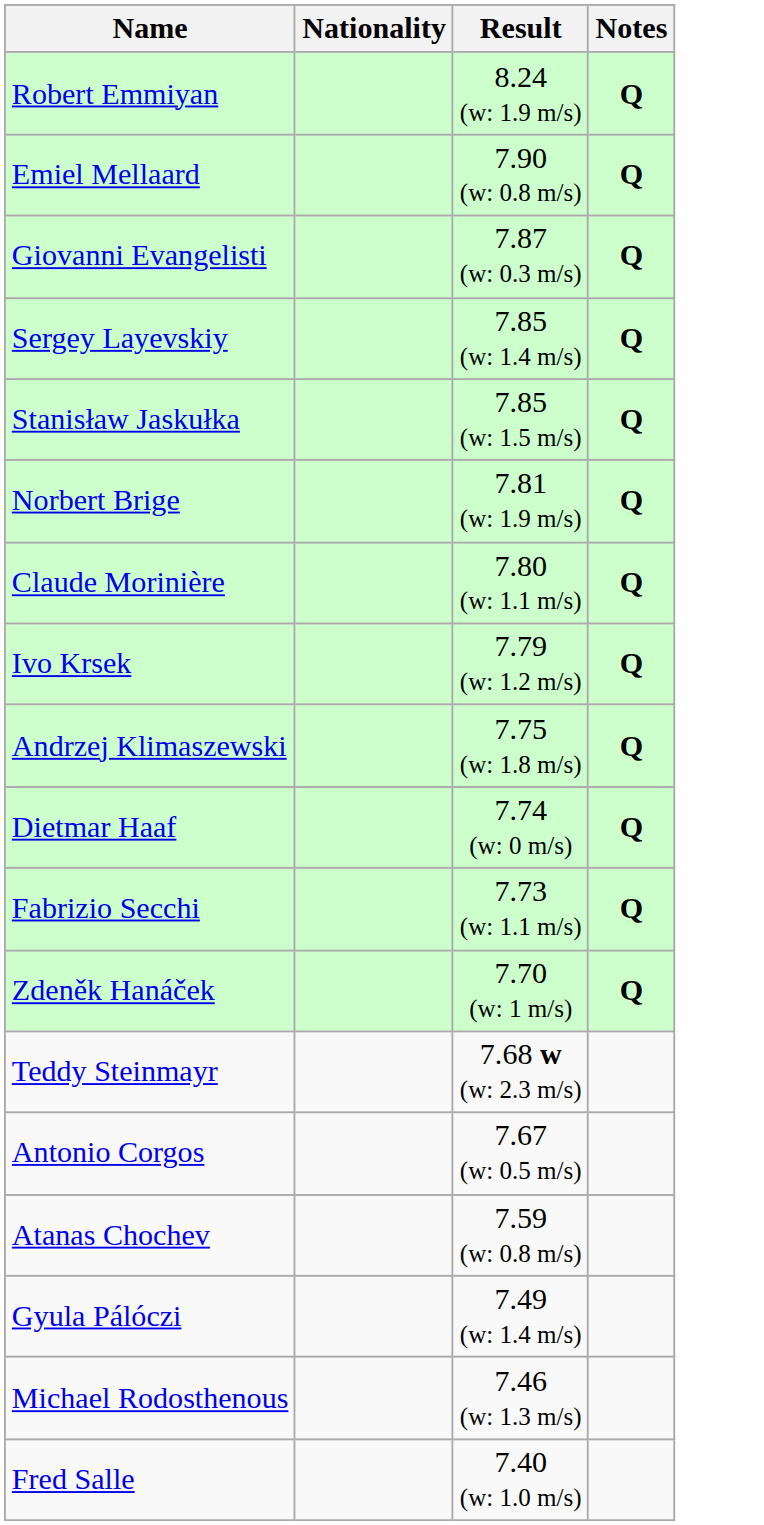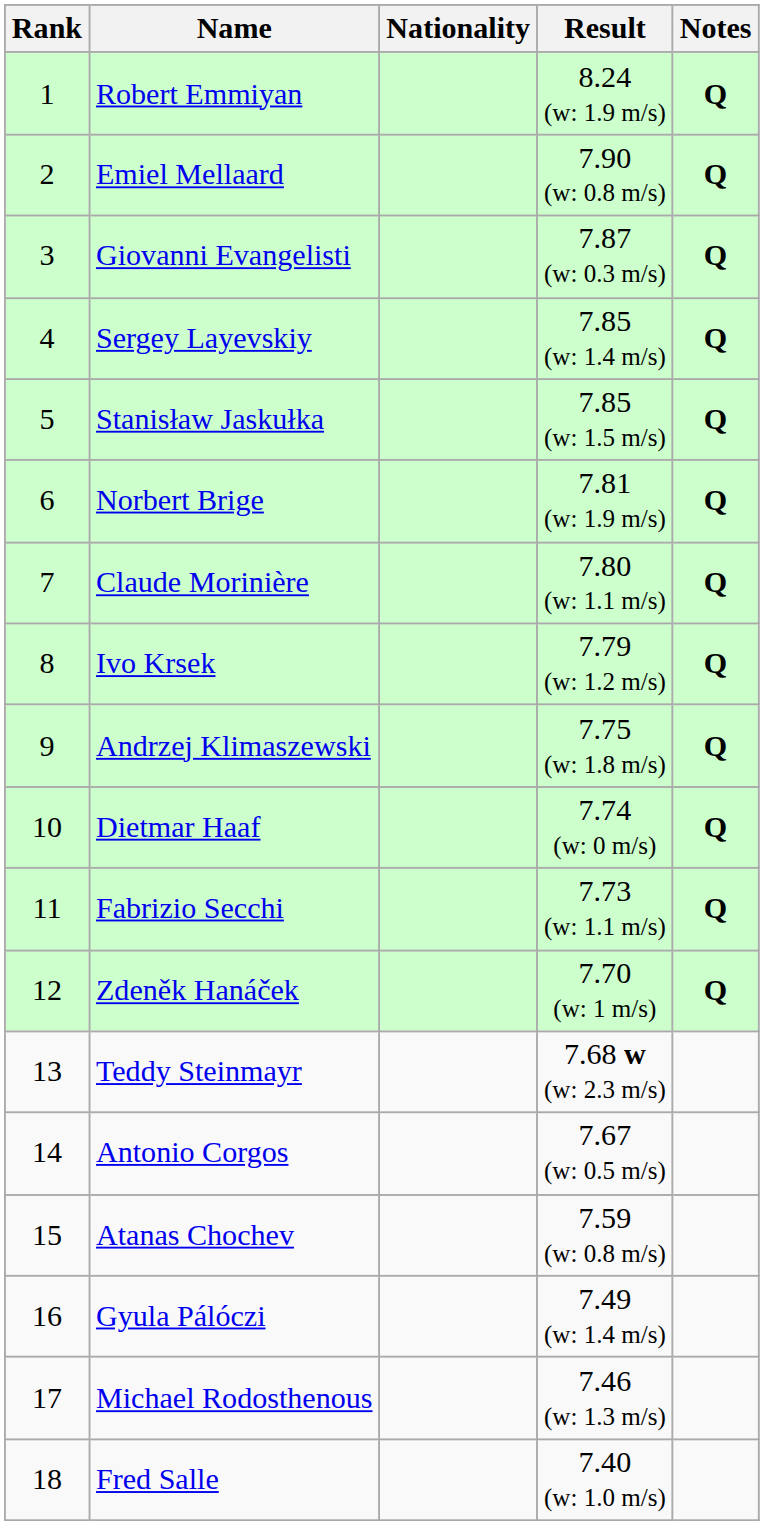 <table class="wikitable sortable" style="text-align:center">
 <tr>
+<th>Rank</th>
 <th>Name</th>
 <th>Nationality</th>
 <th>Result</th>
 <th>Notes</th>
 </tr>
 <tr bgcolor=ccffcc>
+<td>1</td>
 <td align=left><a href='#'>Robert Emmiyan</a></td>
 <td align=left></td>
 <td>8.24<br><small>(w: 1.9 m/s)</small></td>
 <td><strong>Q</strong></td>
 </tr>
 <tr bgcolor=ccffcc>
+<td>2</td>
 <td align=left><a href='#'>Emiel Mellaard</a></td>
 <td align=left></td>
 <td>7.90<br><small>(w: 0.8 m/s)</small></td>
 <td><strong>Q</strong></td>
 </tr>
 <tr bgcolor=ccffcc>
+<td>3</td>
 <td align=left><a href='#'>Giovanni Evangelisti</a></td>
 <td align=left></td>
 <td>7.87<br><small>(w: 0.3 m/s)</small></td>
 <td><strong>Q</strong></td>
 </tr>
 <tr bgcolor=ccffcc>
+<td>4</td>
 <td align=left><a href='#'>Sergey Layevskiy</a></td>
 <td align=left></td>
 <td>7.85<br><small>(w: 1.4 m/s)</small></td>
 <td><strong>Q</strong></td>
 </tr>
 <tr bgcolor=ccffcc>
+<td>5</td>
 <td align=left><a href='#'>Stanisław Jaskułka</a></td>
 <td align=left></td>
 <td>7.85<br><small>(w: 1.5 m/s)</small></td>
 <td><strong>Q</strong></td>
 </tr>
 <tr bgcolor=ccffcc>
+<td>6</td>
 <td align=left><a href='#'>Norbert Brige</a></td>
 <td align=left></td>
 <td>7.81<br><small>(w: 1.9 m/s)</small></td>
 <td><strong>Q</strong></td>
 </tr>
 <tr bgcolor=ccffcc>
+<td>7</td>
 <td align=left><a href='#'>Claude Morinière</a></td>
 <td align=left></td>
 <td>7.80<br><small>(w: 1.1 m/s)</small></td>
 <td><strong>Q</strong></td>
 </tr>
 <tr bgcolor=ccffcc>
+<td>8</td>
 <td align=left><a href='#'>Ivo Krsek</a></td>
 <td align=left></td>
 <td>7.79<br><small>(w: 1.2 m/s)</small></td>
 <td><strong>Q</strong></td>
 </tr>
 <tr bgcolor=ccffcc>
+<td>9</td>
 <td align=left><a href='#'>Andrzej Klimaszewski</a></td>
 <td align=left></td>
 <td>7.75<br><small>(w: 1.8 m/s)</small></td>
 <td><strong>Q</strong></td>
 </tr>
 <tr bgcolor=ccffcc>
+<td>10</td>
 <td align=left><a href='#'>Dietmar Haaf</a></td>
 <td align=left></td>
 <td>7.74<br><small>(w: 0 m/s)</small></td>
 <td><strong>Q</strong></td>
 </tr>
 <tr bgcolor=ccffcc>
+<td>11</td>
 <td align=left><a href='#'>Fabrizio Secchi</a></td>
 <td align=left></td>
 <td>7.73<br><small>(w: 1.1 m/s)</small></td>
 <td><strong>Q</strong></td>
 </tr>
 <tr bgcolor=ccffcc>
+<td>12</td>
 <td align=left><a href='#'>Zdeněk Hanáček</a></td>
 <td align=left></td>
 <td>7.70<br><small>(w: 1 m/s)</small></td>
 <td><strong>Q</strong></td>
 </tr>
 <tr>
+<td>13</td>
 <td align=left><a href='#'>Teddy Steinmayr</a></td>
 <td align=left></td>
 <td>7.68 <strong>w</strong><br><small>(w: 2.3 m/s)</small></td>
 <td></td>
 </tr>
 <tr>
+<td>14</td>
 <td align=left><a href='#'>Antonio Corgos</a></td>
 <td align=left></td>
 <td>7.67<br><small>(w: 0.5 m/s)</small></td>
 <td></td>
 </tr>
 <tr>
+<td>15</td>
 <td align=left><a href='#'>Atanas Chochev</a></td>
 <td align=left></td>
 <td>7.59<br><small>(w: 0.8 m/s)</small></td>
 <td></td>
 </tr>
 <tr>
+<td>16</td>
 <td align=left><a href='#'>Gyula Pálóczi</a></td>
 <td align=left></td>
 <td>7.49<br><small>(w: 1.4 m/s)</small></td>
 <td></td>
 </tr>
 <tr>
+<td>17</td>
 <td align=left><a href='#'>Michael Rodosthenous</a></td>
 <td align=left></td>
 <td>7.46<br><small>(w: 1.3 m/s)</small></td>
 <td></td>
 </tr>
 <tr>
+<td>18</td>
 <td align=left><a href='#'>Fred Salle</a></td>
 <td align=left></td>
 <td>7.40<br><small>(w: 1.0 m/s)</small></td>
 <td></td>
 </tr>
 </table>
